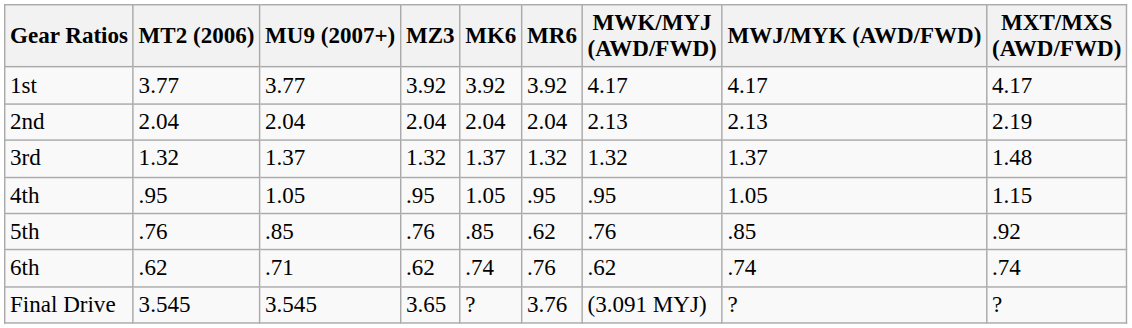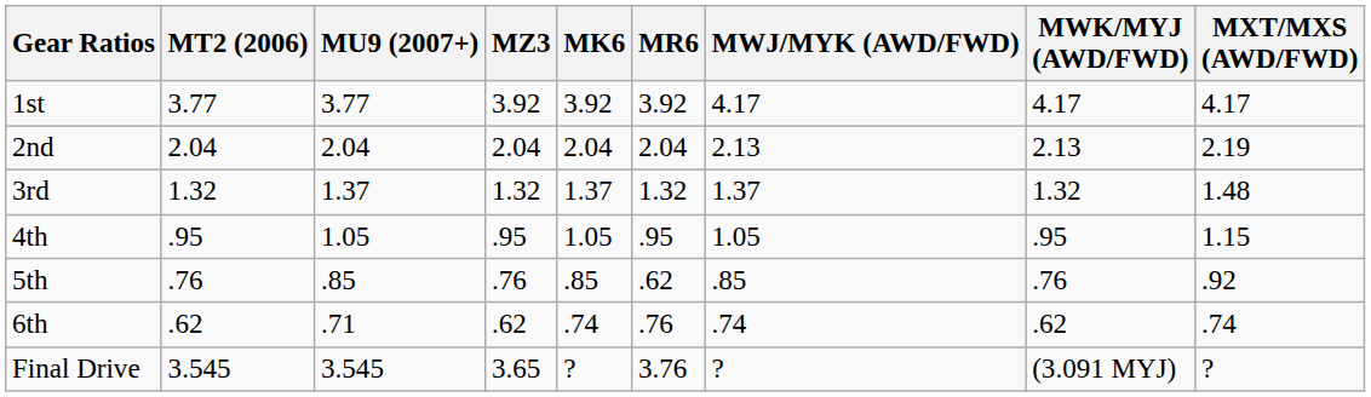 <table class="wikitable">
 <tr>
 <th>Gear Ratios</th>
 <th>MT2 (2006)</th>
 <th>MU9 (2007+)</th>
 <th>MZ3</th>
 <th>MK6</th>
 <th>MR6</th>
+<th>MWJ/MYK (AWD/FWD)</th>
 <th>MWK/MYJ<br>(AWD/FWD)</th>
-<th>MWJ/MYK (AWD/FWD)</th>
 <th>MXT/MXS<br>(AWD/FWD)</th>
 </tr>
 <tr>
 <td>1st</td>
 <td>3.77</td>
 <td>3.77</td>
 <td>3.92</td>
 <td>3.92</td>
 <td>3.92</td>
 <td>4.17</td>
 <td>4.17</td>
 <td>4.17</td>
 </tr>
 <tr>
 <td>2nd</td>
 <td>2.04</td>
 <td>2.04</td>
 <td>2.04</td>
 <td>2.04</td>
 <td>2.04</td>
 <td>2.13</td>
 <td>2.13</td>
 <td>2.19</td>
 </tr>
 <tr>
 <td>3rd</td>
 <td>1.32</td>
 <td>1.37</td>
 <td>1.32</td>
 <td>1.37</td>
 <td>1.32</td>
+<td>1.37</td>
 <td>1.32</td>
-<td>1.37</td>
 <td>1.48</td>
 </tr>
 <tr>
 <td>4th</td>
 <td>.95</td>
 <td>1.05</td>
 <td>.95</td>
 <td>1.05</td>
 <td>.95</td>
+<td>1.05</td>
 <td>.95</td>
-<td>1.05</td>
 <td>1.15</td>
 </tr>
 <tr>
 <td>5th</td>
 <td>.76</td>
 <td>.85</td>
 <td>.76</td>
 <td>.85</td>
 <td>.62</td>
+<td>.85</td>
 <td>.76</td>
-<td>.85</td>
 <td>.92</td>
 </tr>
 <tr>
 <td>6th</td>
 <td>.62</td>
 <td>.71</td>
 <td>.62</td>
 <td>.74</td>
 <td>.76</td>
+<td>.74</td>
 <td>.62</td>
-<td>.74</td>
 <td>.74</td>
 </tr>
 <tr>
 <td>Final Drive</td>
 <td>3.545</td>
 <td>3.545</td>
 <td>3.65</td>
 <td>?</td>
 <td>3.76</td>
+<td>?</td>
 <td>(3.091 MYJ)</td>
-<td>?</td>
 <td>?</td>
 </tr>
 </table>
